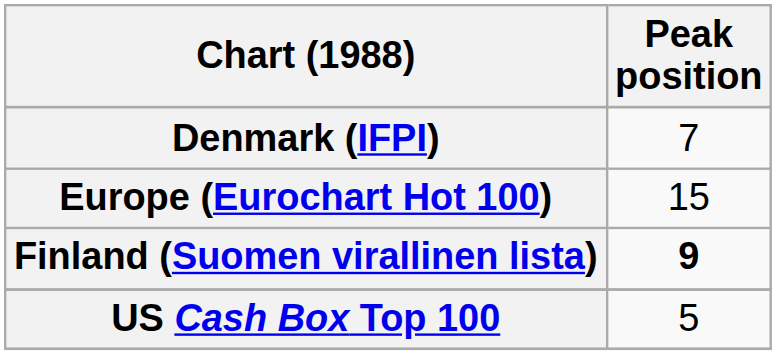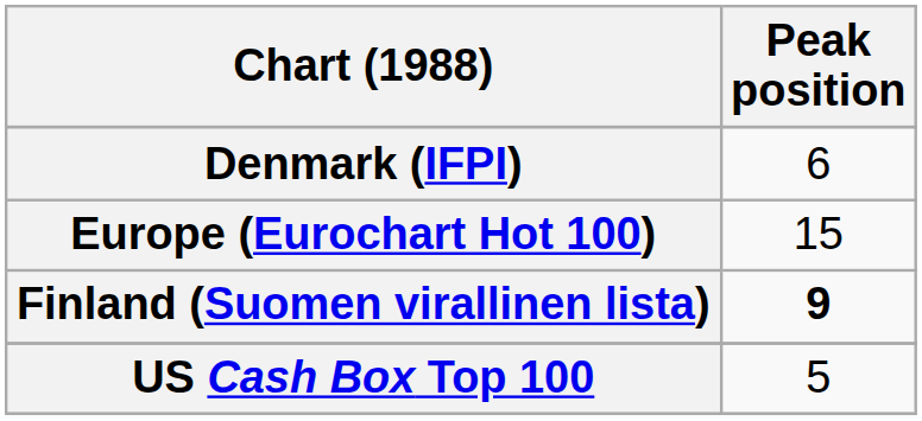 <table class="wikitable plainrowheaders sortable">
 <tr>
 <th scope="col">Chart (1988)</th>
 <th scope="col">Peak<br>position</th>
 </tr>
 <tr>
 </tr>
 <tr>
 </tr>
 <tr>
 </tr>
 <tr>
 </tr>
 <tr>
 </tr>
 <tr>
 <th scope="row">Denmark (<a href='#'>IFPI</a>)</th>
-<td align="center">7</td>
+<td align="center">6</td>
 </tr>
 <tr>
 <th scope="row">Europe (<a href='#'>Eurochart Hot 100</a>)</th>
 <td align="center">15</td>
 </tr>
 <tr>
 <th scope="row">Finland (<a href='#'>Suomen virallinen lista</a>)</th>
 <td align="center"><strong>9</strong></td>
 </tr>
 <tr>
 </tr>
 <tr>
 </tr>
 <tr>
 </tr>
 <tr>
 </tr>
 <tr>
 </tr>
 <tr>
 </tr>
 <tr>
 </tr>
 <tr>
 </tr>
 <tr>
 </tr>
 <tr>
 </tr>
 <tr>
 </tr>
 <tr>
 <th scope="row">US <a href='#'><em>Cash Box</em> Top 100</a></th>
 <td align="center">5</td>
 </tr>
 <tr>
 </tr>
 </table>
